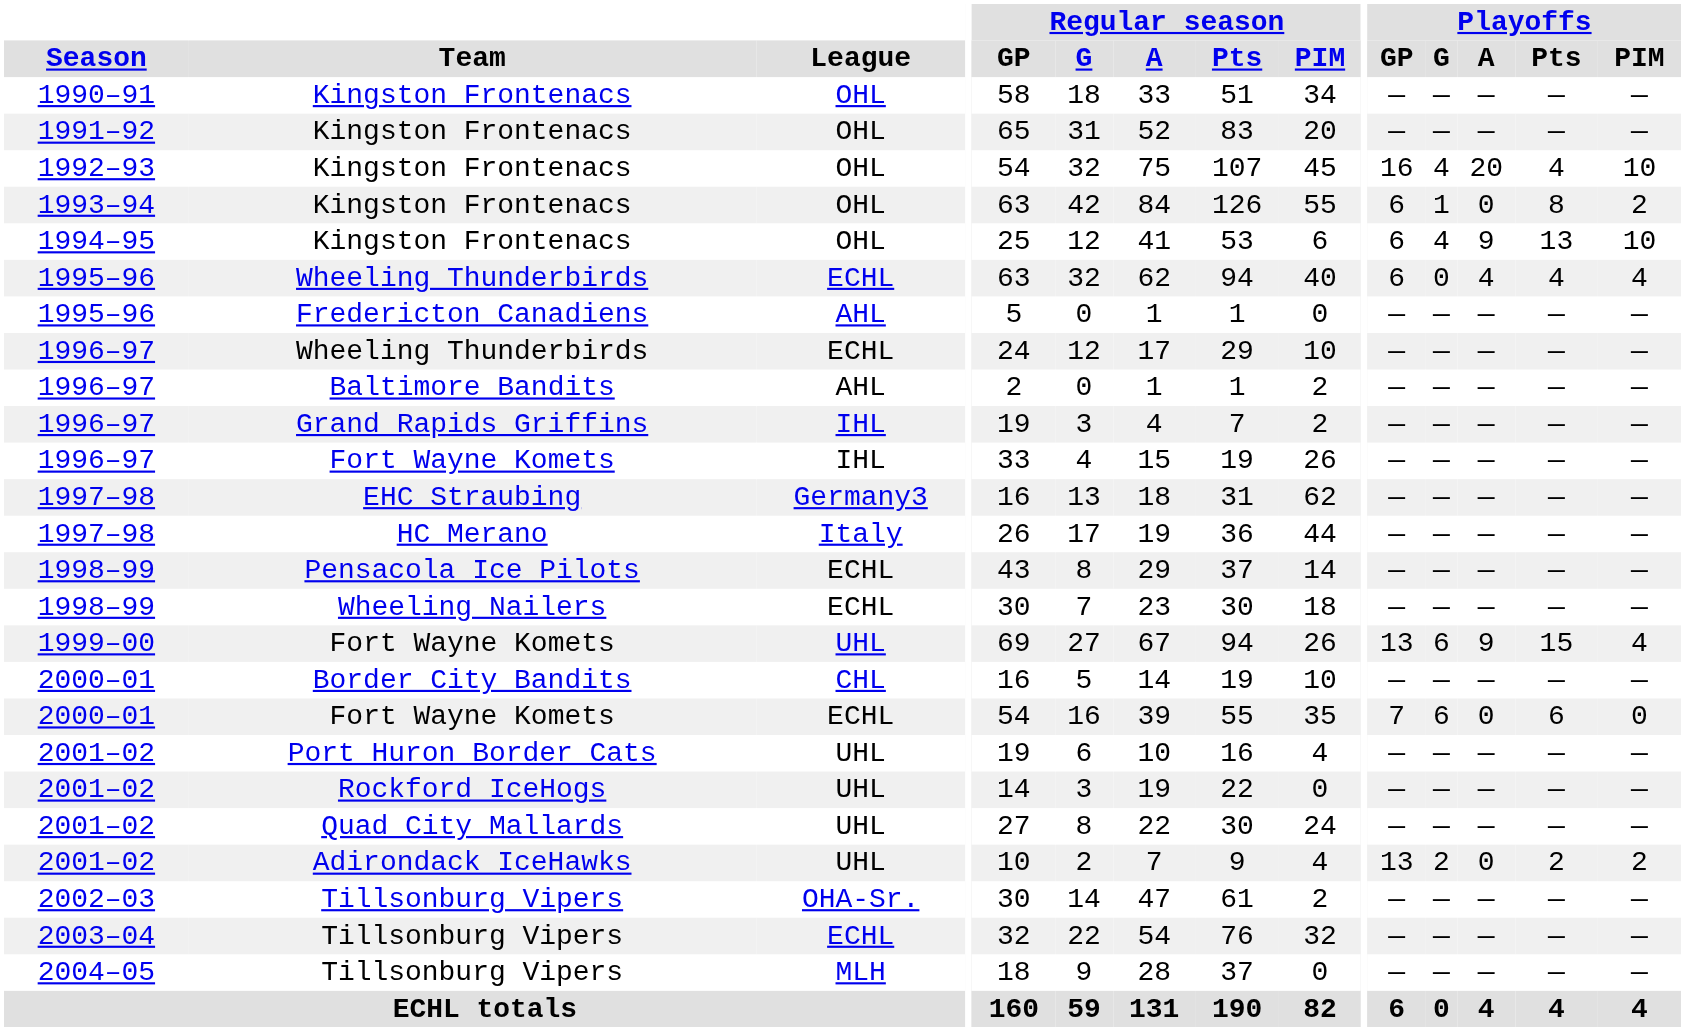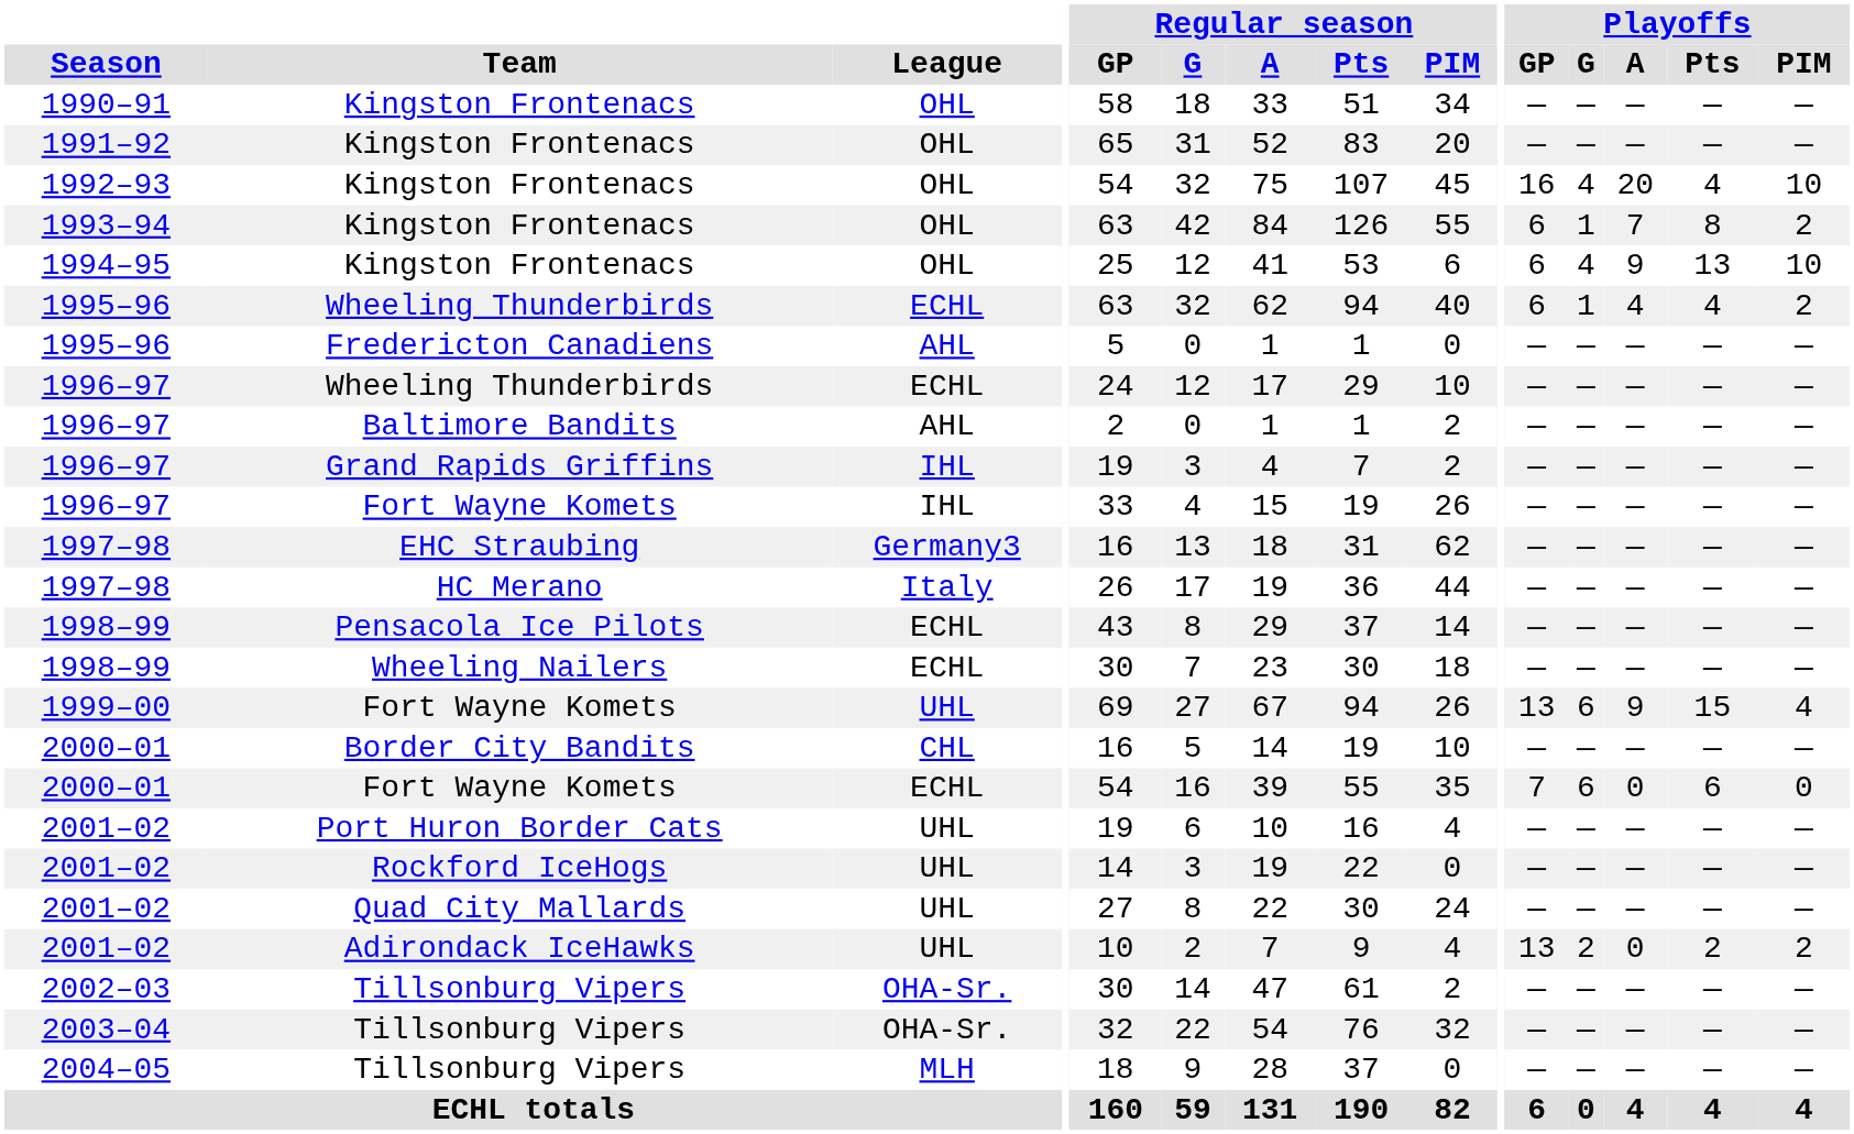 <table border="0" cellpadding="1" cellspacing="0" style="text-align:center; width:60em">
 <tr bgcolor="#e0e0e0">
 <th colspan="3" bgcolor="#ffffff"></th>
 <th rowspan="99" bgcolor="#ffffff"></th>
 <th colspan="5"><a href='#'>Regular season</a></th>
 <th rowspan="99" bgcolor="#ffffff"></th>
 <th colspan="5"><a href='#'>Playoffs</a></th>
 </tr>
 <tr bgcolor="#e0e0e0">
 <th><a href='#'>Season</a></th>
 <th>Team</th>
 <th>League</th>
 <th>GP</th>
 <th><a href='#'>G</a></th>
 <th><a href='#'>A</a></th>
 <th><a href='#'>Pts</a></th>
 <th><a href='#'>PIM</a></th>
 <th>GP</th>
 <th>G</th>
 <th>A</th>
 <th>Pts</th>
 <th>PIM</th>
 </tr>
 <tr>
 <td><a href='#'>1990–91</a></td>
 <td><a href='#'>Kingston Frontenacs</a></td>
 <td><a href='#'>OHL</a></td>
 <td>58</td>
 <td>18</td>
 <td>33</td>
 <td>51</td>
 <td>34</td>
 <td>—</td>
 <td>—</td>
 <td>—</td>
 <td>—</td>
 <td>—</td>
 </tr>
 <tr bgcolor="#f0f0f0">
 <td><a href='#'>1991–92</a></td>
 <td>Kingston Frontenacs</td>
 <td>OHL</td>
 <td>65</td>
 <td>31</td>
 <td>52</td>
 <td>83</td>
 <td>20</td>
 <td>—</td>
 <td>—</td>
 <td>—</td>
 <td>—</td>
 <td>—</td>
 </tr>
 <tr>
 <td><a href='#'>1992–93</a></td>
 <td>Kingston Frontenacs</td>
 <td>OHL</td>
 <td>54</td>
 <td>32</td>
 <td>75</td>
 <td>107</td>
 <td>45</td>
 <td>16</td>
 <td>4</td>
 <td>20</td>
 <td>4</td>
 <td>10</td>
 </tr>
 <tr bgcolor="#f0f0f0">
 <td><a href='#'>1993–94</a></td>
 <td>Kingston Frontenacs</td>
 <td>OHL</td>
 <td>63</td>
 <td>42</td>
 <td>84</td>
 <td>126</td>
 <td>55</td>
 <td>6</td>
 <td>1</td>
-<td>0</td>
+<td>7</td>
 <td>8</td>
 <td>2</td>
 </tr>
 <tr>
 <td><a href='#'>1994–95</a></td>
 <td>Kingston Frontenacs</td>
 <td>OHL</td>
 <td>25</td>
 <td>12</td>
 <td>41</td>
 <td>53</td>
 <td>6</td>
 <td>6</td>
 <td>4</td>
 <td>9</td>
 <td>13</td>
 <td>10</td>
 </tr>
 <tr bgcolor="#f0f0f0">
 <td><a href='#'>1995–96</a></td>
 <td><a href='#'>Wheeling Thunderbirds</a></td>
 <td><a href='#'>ECHL</a></td>
 <td>63</td>
 <td>32</td>
 <td>62</td>
 <td>94</td>
 <td>40</td>
 <td>6</td>
-<td>0</td>
+<td>1</td>
 <td>4</td>
 <td>4</td>
-<td>4</td>
+<td>2</td>
 </tr>
 <tr>
 <td><a href='#'>1995–96</a></td>
 <td><a href='#'>Fredericton Canadiens</a></td>
 <td><a href='#'>AHL</a></td>
 <td>5</td>
 <td>0</td>
 <td>1</td>
 <td>1</td>
 <td>0</td>
 <td>—</td>
 <td>—</td>
 <td>—</td>
 <td>—</td>
 <td>—</td>
 </tr>
 <tr bgcolor="#f0f0f0">
 <td><a href='#'>1996–97</a></td>
 <td>Wheeling Thunderbirds</td>
 <td>ECHL</td>
 <td>24</td>
 <td>12</td>
 <td>17</td>
 <td>29</td>
 <td>10</td>
 <td>—</td>
 <td>—</td>
 <td>—</td>
 <td>—</td>
 <td>—</td>
 </tr>
 <tr>
 <td><a href='#'>1996–97</a></td>
 <td><a href='#'>Baltimore Bandits</a></td>
 <td>AHL</td>
 <td>2</td>
 <td>0</td>
 <td>1</td>
 <td>1</td>
 <td>2</td>
 <td>—</td>
 <td>—</td>
 <td>—</td>
 <td>—</td>
 <td>—</td>
 </tr>
 <tr bgcolor="#f0f0f0">
 <td><a href='#'>1996–97</a></td>
 <td><a href='#'>Grand Rapids Griffins</a></td>
 <td><a href='#'>IHL</a></td>
 <td>19</td>
 <td>3</td>
 <td>4</td>
 <td>7</td>
 <td>2</td>
 <td>—</td>
 <td>—</td>
 <td>—</td>
 <td>—</td>
 <td>—</td>
 </tr>
 <tr>
 <td><a href='#'>1996–97</a></td>
 <td><a href='#'>Fort Wayne Komets</a></td>
 <td>IHL</td>
 <td>33</td>
 <td>4</td>
 <td>15</td>
 <td>19</td>
 <td>26</td>
 <td>—</td>
 <td>—</td>
 <td>—</td>
 <td>—</td>
 <td>—</td>
 </tr>
 <tr bgcolor="#f0f0f0">
 <td><a href='#'>1997–98</a></td>
 <td><a href='#'>EHC Straubing</a></td>
 <td><a href='#'>Germany3</a></td>
 <td>16</td>
 <td>13</td>
 <td>18</td>
 <td>31</td>
 <td>62</td>
 <td>—</td>
 <td>—</td>
 <td>—</td>
 <td>—</td>
 <td>—</td>
 </tr>
 <tr>
 <td><a href='#'>1997–98</a></td>
 <td><a href='#'>HC Merano</a></td>
 <td><a href='#'>Italy</a></td>
 <td>26</td>
 <td>17</td>
 <td>19</td>
 <td>36</td>
 <td>44</td>
 <td>—</td>
 <td>—</td>
 <td>—</td>
 <td>—</td>
 <td>—</td>
 </tr>
 <tr bgcolor="#f0f0f0">
 <td><a href='#'>1998–99</a></td>
 <td><a href='#'>Pensacola Ice Pilots</a></td>
 <td>ECHL</td>
 <td>43</td>
 <td>8</td>
 <td>29</td>
 <td>37</td>
 <td>14</td>
 <td>—</td>
 <td>—</td>
 <td>—</td>
 <td>—</td>
 <td>—</td>
 </tr>
 <tr>
 <td><a href='#'>1998–99</a></td>
 <td><a href='#'>Wheeling Nailers</a></td>
 <td>ECHL</td>
 <td>30</td>
 <td>7</td>
 <td>23</td>
 <td>30</td>
 <td>18</td>
 <td>—</td>
 <td>—</td>
 <td>—</td>
 <td>—</td>
 <td>—</td>
 </tr>
 <tr bgcolor="#f0f0f0">
 <td><a href='#'>1999–00</a></td>
 <td>Fort Wayne Komets</td>
 <td><a href='#'>UHL</a></td>
 <td>69</td>
 <td>27</td>
 <td>67</td>
 <td>94</td>
 <td>26</td>
 <td>13</td>
 <td>6</td>
 <td>9</td>
 <td>15</td>
 <td>4</td>
 </tr>
 <tr>
 <td><a href='#'>2000–01</a></td>
 <td><a href='#'>Border City Bandits</a></td>
 <td><a href='#'>CHL</a></td>
 <td>16</td>
 <td>5</td>
 <td>14</td>
 <td>19</td>
 <td>10</td>
 <td>—</td>
 <td>—</td>
 <td>—</td>
 <td>—</td>
 <td>—</td>
 </tr>
 <tr bgcolor="#f0f0f0">
 <td><a href='#'>2000–01</a></td>
 <td>Fort Wayne Komets</td>
 <td>ECHL</td>
 <td>54</td>
 <td>16</td>
 <td>39</td>
 <td>55</td>
 <td>35</td>
 <td>7</td>
 <td>6</td>
 <td>0</td>
 <td>6</td>
 <td>0</td>
 </tr>
 <tr>
 <td><a href='#'>2001–02</a></td>
 <td><a href='#'>Port Huron Border Cats</a></td>
 <td>UHL</td>
 <td>19</td>
 <td>6</td>
 <td>10</td>
 <td>16</td>
 <td>4</td>
 <td>—</td>
 <td>—</td>
 <td>—</td>
 <td>—</td>
 <td>—</td>
 </tr>
 <tr bgcolor="#f0f0f0">
 <td><a href='#'>2001–02</a></td>
 <td><a href='#'>Rockford IceHogs</a></td>
 <td>UHL</td>
 <td>14</td>
 <td>3</td>
 <td>19</td>
 <td>22</td>
 <td>0</td>
 <td>—</td>
 <td>—</td>
 <td>—</td>
 <td>—</td>
 <td>—</td>
 </tr>
 <tr>
 <td><a href='#'>2001–02</a></td>
 <td><a href='#'>Quad City Mallards</a></td>
 <td>UHL</td>
 <td>27</td>
 <td>8</td>
 <td>22</td>
 <td>30</td>
 <td>24</td>
 <td>—</td>
 <td>—</td>
 <td>—</td>
 <td>—</td>
 <td>—</td>
 </tr>
 <tr bgcolor="#f0f0f0">
 <td><a href='#'>2001–02</a></td>
 <td><a href='#'>Adirondack IceHawks</a></td>
 <td>UHL</td>
 <td>10</td>
 <td>2</td>
 <td>7</td>
 <td>9</td>
 <td>4</td>
 <td>13</td>
 <td>2</td>
 <td>0</td>
 <td>2</td>
 <td>2</td>
 </tr>
 <tr>
 <td><a href='#'>2002–03</a></td>
 <td><a href='#'>Tillsonburg Vipers</a></td>
 <td><a href='#'>OHA-Sr.</a></td>
 <td>30</td>
 <td>14</td>
 <td>47</td>
 <td>61</td>
 <td>2</td>
 <td>—</td>
 <td>—</td>
 <td>—</td>
 <td>—</td>
 <td>—</td>
 </tr>
 <tr bgcolor="#f0f0f0">
 <td><a href='#'>2003–04</a></td>
 <td>Tillsonburg Vipers</td>
-<td><a href='#'>ECHL</a></td>
+<td>OHA-Sr.</td>
 <td>32</td>
 <td>22</td>
 <td>54</td>
 <td>76</td>
 <td>32</td>
 <td>—</td>
 <td>—</td>
 <td>—</td>
 <td>—</td>
 <td>—</td>
 </tr>
 <tr>
 <td><a href='#'>2004–05</a></td>
 <td>Tillsonburg Vipers</td>
 <td><a href='#'>MLH</a></td>
 <td>18</td>
 <td>9</td>
 <td>28</td>
 <td>37</td>
 <td>0</td>
 <td>—</td>
 <td>—</td>
 <td>—</td>
 <td>—</td>
 <td>—</td>
 </tr>
 <tr>
 </tr>
 <tr ALIGN="center" bgcolor="#e0e0e0">
 <th colspan="3">ECHL totals</th>
 <th ALIGN="center">160</th>
 <th ALIGN="center">59</th>
 <th ALIGN="center">131</th>
 <th ALIGN="center">190</th>
 <th ALIGN="center">82</th>
 <th ALIGN="center">6</th>
 <th ALIGN="center">0</th>
 <th ALIGN="center">4</th>
 <th ALIGN="center">4</th>
 <th ALIGN="center">4</th>
 </tr>
 </table>
